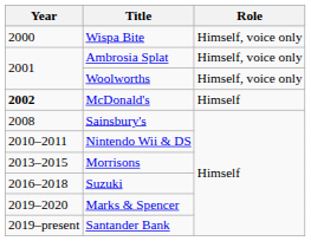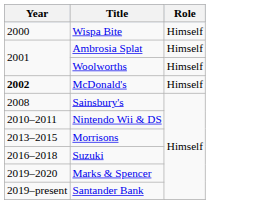 <table class="wikitable">
 <tr style="background:#b0c4de; text-align:center;">
 <th>Year</th>
 <th>Title</th>
 <th>Role</th>
 </tr>
 <tr>
 <td>2000</td>
 <td><a href='#'>Wispa Bite</a></td>
-<td>Himself, voice only</td>
+<td>Himself</td>
 </tr>
 <tr>
 <td rowspan=2>2001</td>
 <td><a href='#'>Ambrosia Splat</a></td>
-<td>Himself, voice only</td>
+<td>Himself</td>
 </tr>
 <tr>
 <td><a href='#'>Woolworths</a></td>
-<td>Himself, voice only</td>
+<td>Himself</td>
 </tr>
 <tr>
 <td><strong>2002</strong></td>
 <td><a href='#'>McDonald's</a></td>
 <td>Himself</td>
 </tr>
 <tr>
 <td>2008</td>
 <td><a href='#'>Sainsbury's</a></td>
 <td rowspan=6>Himself</td>
 </tr>
 <tr>
 <td>2010–2011</td>
 <td><a href='#'>Nintendo Wii & DS</a></td>
 </tr>
 <tr>
 <td>2013–2015</td>
 <td><a href='#'>Morrisons</a></td>
 </tr>
 <tr>
 <td>2016–2018</td>
 <td><a href='#'>Suzuki</a></td>
 </tr>
 <tr>
 <td>2019–2020</td>
 <td><a href='#'>Marks & Spencer</a></td>
 </tr>
 <tr>
 <td>2019–present</td>
 <td><a href='#'>Santander Bank</a></td>
 </tr>
 </table>
